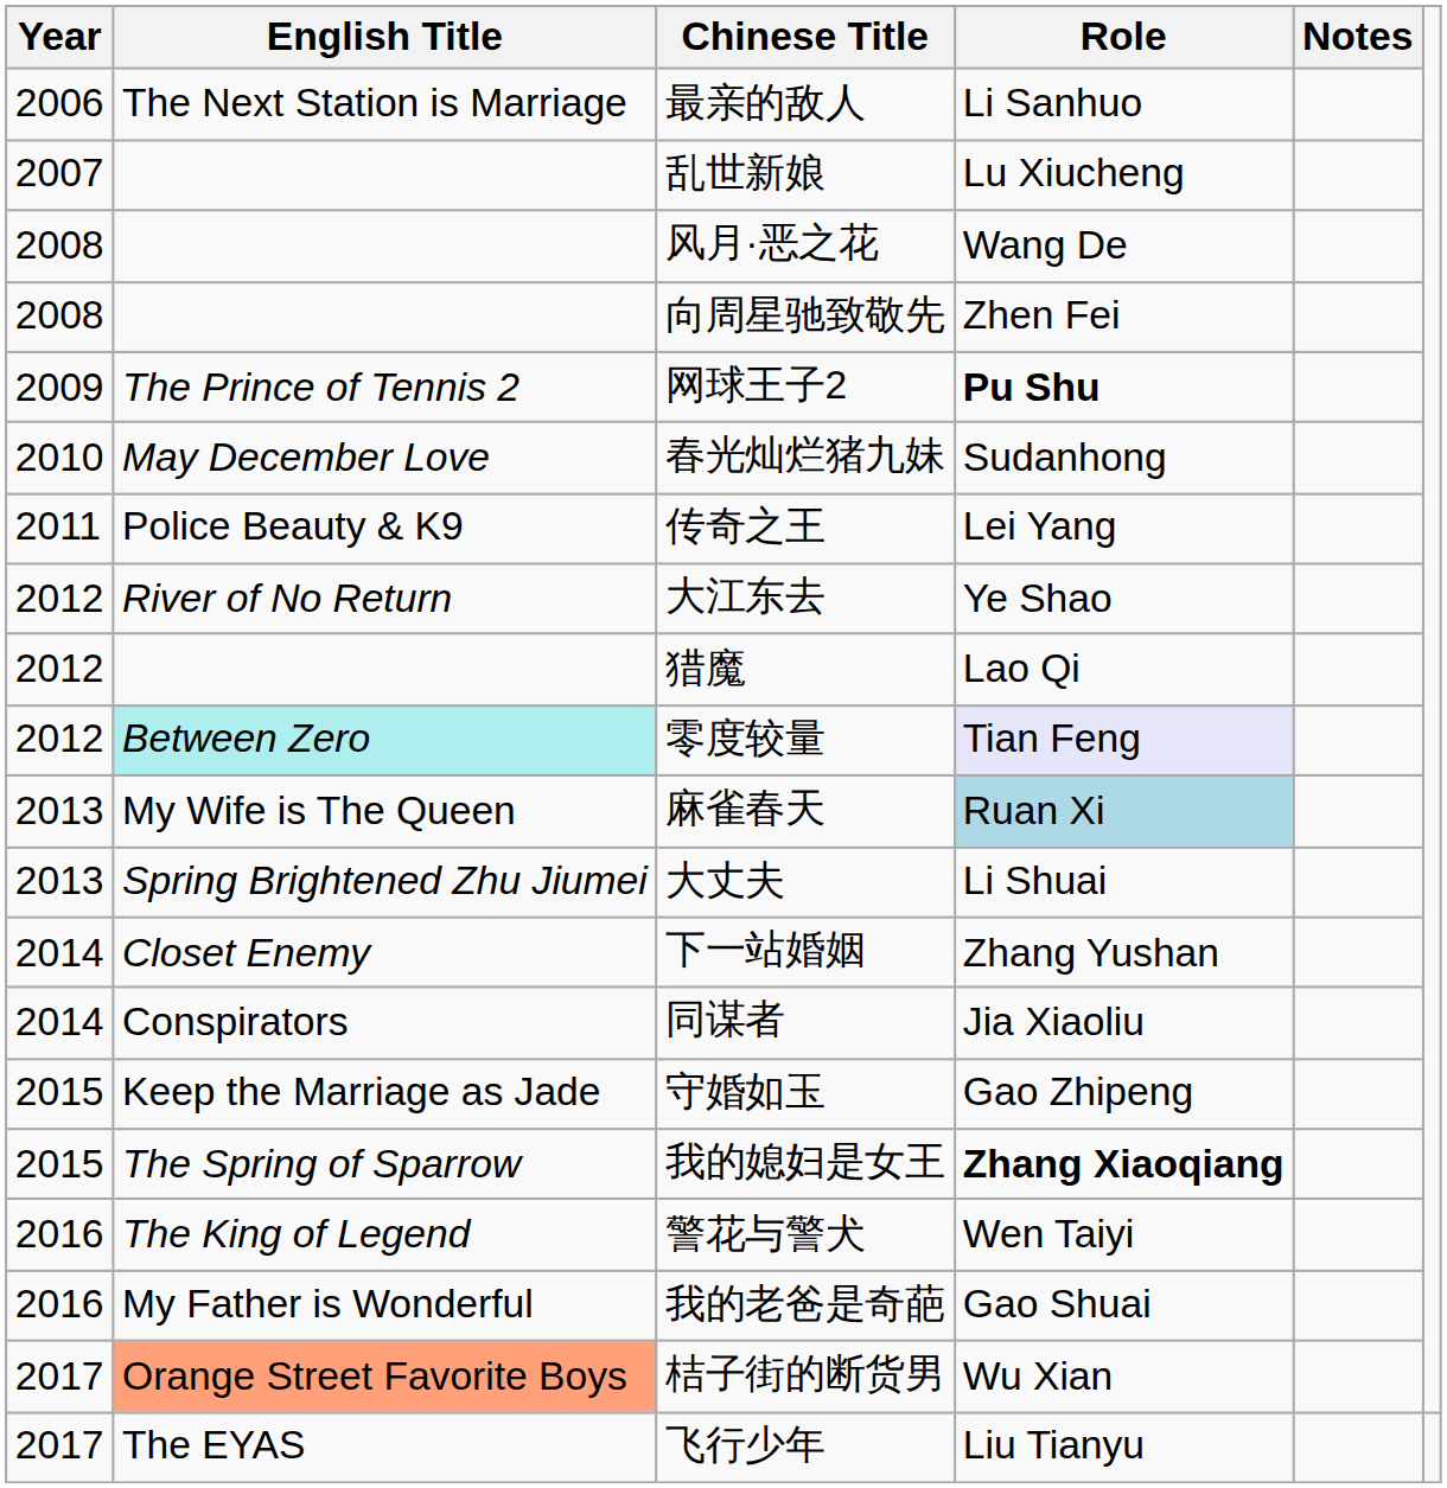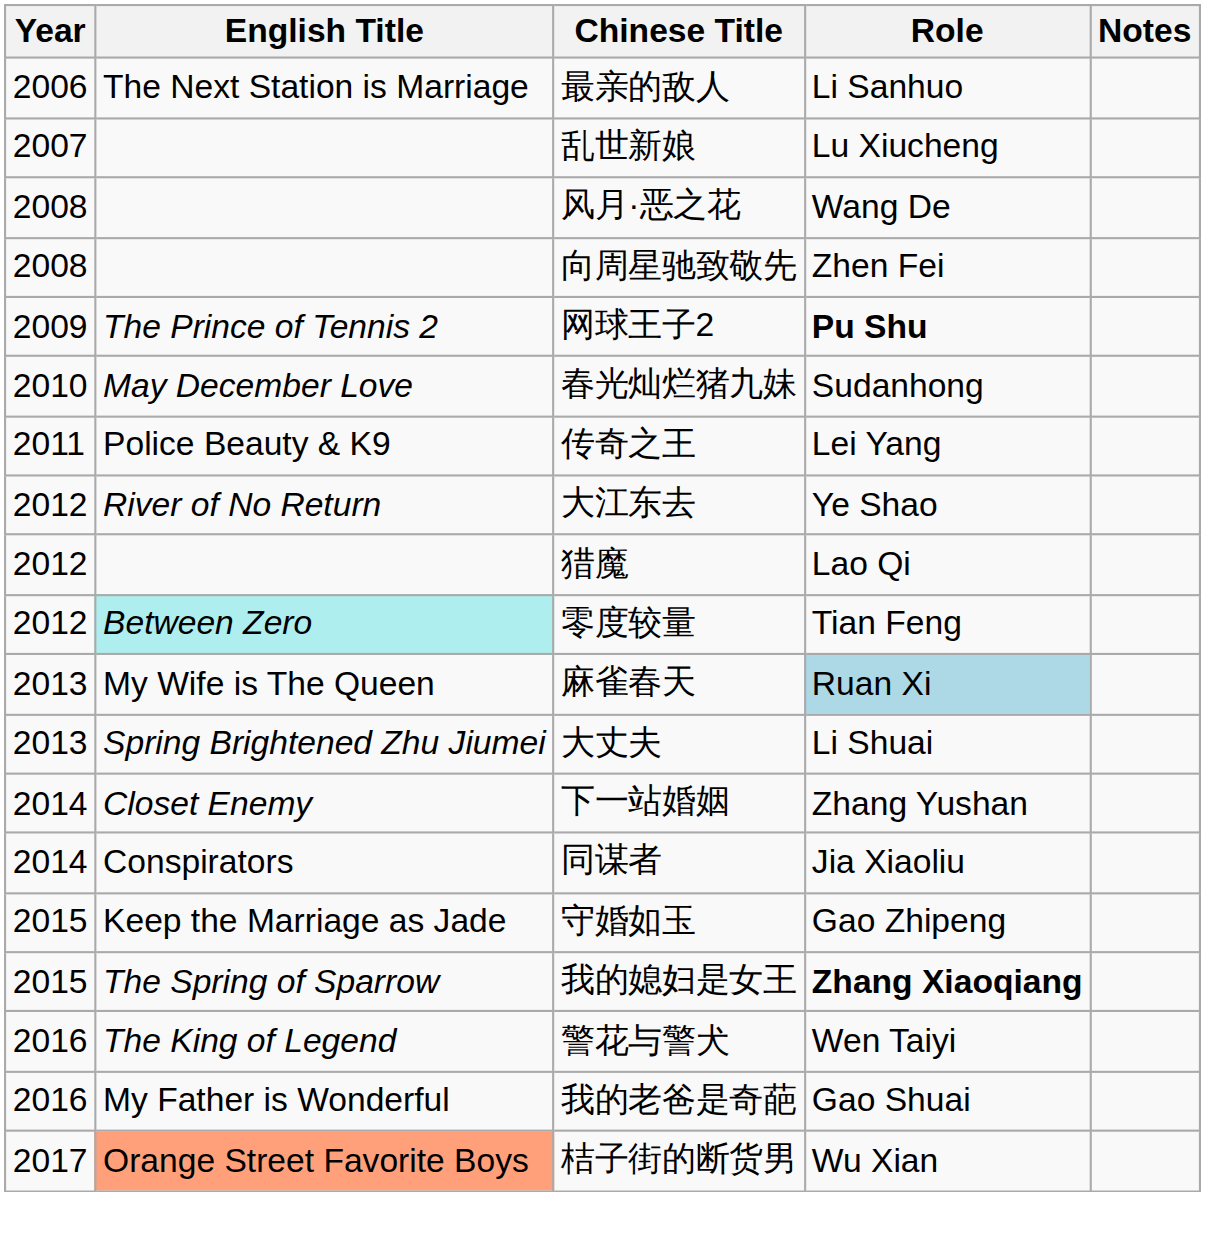 <table class="wikitable">
 <tr>
 <th>Year</th>
 <th>English Title</th>
 <th>Chinese Title</th>
 <th>Role</th>
 <th>Notes</th>
 </tr>
 <tr>
 <td>2006</td>
 <td>The Next Station is Marriage</td>
 <td>最亲的敌人</td>
 <td>Li Sanhuo</td>
 <td></td>
 </tr>
 <tr>
 <td>2007</td>
 <td></td>
 <td>乱世新娘</td>
 <td>Lu Xiucheng</td>
 <td></td>
 </tr>
 <tr>
 <td>2008</td>
 <td></td>
 <td>风月·恶之花</td>
 <td>Wang De</td>
 <td></td>
 </tr>
 <tr>
 <td>2008</td>
 <td></td>
 <td>向周星驰致敬先</td>
 <td>Zhen Fei</td>
 <td></td>
 </tr>
 <tr>
 <td>2009</td>
 <td><em>The Prince of Tennis 2</em></td>
 <td>网球王子2</td>
 <td><strong>Pu Shu</strong></td>
 <td></td>
 </tr>
 <tr>
 <td>2010</td>
 <td><em>May December Love</em></td>
 <td>春光灿烂猪九妹</td>
 <td>Sudanhong</td>
 <td></td>
 </tr>
 <tr>
 <td>2011</td>
 <td>Police Beauty & K9</td>
 <td>传奇之王</td>
 <td>Lei Yang</td>
 <td></td>
 </tr>
 <tr>
 <td>2012</td>
 <td><em>River of No Return</em></td>
 <td>大江东去</td>
 <td>Ye Shao</td>
 <td></td>
 </tr>
 <tr>
 <td>2012</td>
 <td></td>
 <td>猎魔</td>
 <td>Lao Qi</td>
 <td></td>
 </tr>
 <tr>
 <td>2012</td>
 <td style="background: paleturquoise;"><em>Between Zero</em></td>
 <td>零度较量</td>
-<td style="background: lavender;">Tian Feng</td>
+<td>Tian Feng</td>
 <td></td>
 </tr>
 <tr>
 <td>2013</td>
 <td>My Wife is The Queen</td>
 <td>麻雀春天</td>
 <td style="background: lightblue;">Ruan Xi</td>
 <td></td>
 </tr>
 <tr>
 <td>2013</td>
 <td><em>Spring Brightened Zhu Jiumei</em></td>
 <td>大丈夫</td>
 <td>Li Shuai</td>
 <td></td>
 </tr>
 <tr>
 <td>2014</td>
 <td><em>Closet Enemy</em></td>
 <td>下一站婚姻</td>
 <td>Zhang Yushan</td>
 <td></td>
 </tr>
 <tr>
 <td>2014</td>
 <td>Conspirators</td>
 <td>同谋者</td>
 <td>Jia Xiaoliu</td>
 <td></td>
 </tr>
 <tr>
 <td>2015</td>
 <td>Keep the Marriage as Jade</td>
 <td>守婚如玉</td>
 <td>Gao Zhipeng</td>
 <td></td>
 </tr>
 <tr>
 <td>2015</td>
 <td><em>The Spring of Sparrow</em></td>
 <td>我的媳妇是女王</td>
 <td><strong>Zhang Xiaoqiang</strong></td>
 <td></td>
 </tr>
 <tr>
 <td>2016</td>
 <td><em>The King of Legend</em></td>
 <td>警花与警犬</td>
 <td>Wen Taiyi</td>
 <td></td>
 </tr>
 <tr>
 <td>2016</td>
 <td>My Father is Wonderful</td>
 <td>我的老爸是奇葩</td>
 <td>Gao Shuai</td>
 <td></td>
 </tr>
 <tr>
 <td>2017</td>
 <td style="background: lightsalmon;">Orange Street Favorite Boys</td>
 <td>桔子街的断货男</td>
 <td>Wu Xian</td>
 <td></td>
 </tr>
-<tr>
-<td>2017</td>
-<td>The EYAS</td>
-<td>飞行少年</td>
-<td>Liu Tianyu</td>
-<td></td>
-<td></td>
-</tr>
 </table>
